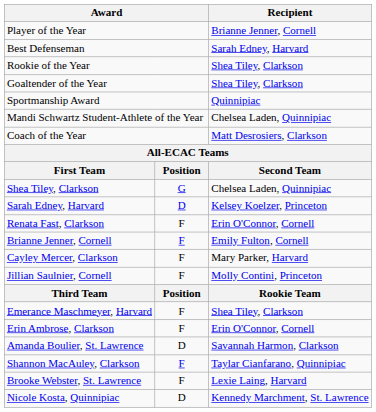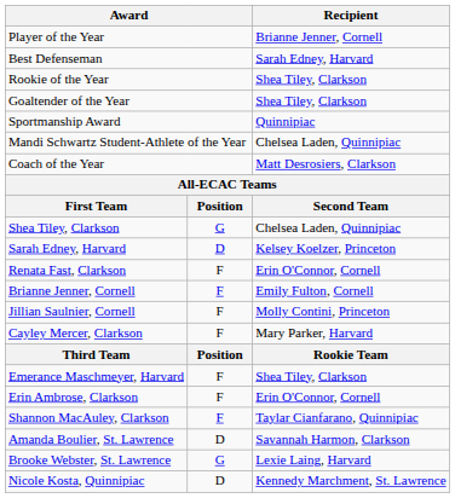 <table class="wikitable">
 <tr>
 <th colspan=2>Award</th>
 <th>Recipient</th>
 </tr>
 <tr>
 <td colspan=2>Player of the Year</td>
 <td><a href='#'>Brianne Jenner</a>, <a href='#'>Cornell</a></td>
 </tr>
 <tr>
 <td colspan=2>Best Defenseman</td>
 <td><a href='#'>Sarah Edney</a>, <a href='#'>Harvard</a></td>
 </tr>
 <tr>
 <td colspan=2>Rookie of the Year</td>
 <td><a href='#'>Shea Tiley</a>, <a href='#'>Clarkson</a></td>
 </tr>
 <tr>
 <td colspan=2>Goaltender of the Year</td>
 <td><a href='#'>Shea Tiley</a>, <a href='#'>Clarkson</a></td>
 </tr>
 <tr>
 <td colspan=2>Sportmanship Award</td>
 <td><a href='#'>Quinnipiac</a></td>
 </tr>
 <tr>
 <td colspan=2>Mandi Schwartz Student-Athlete of the Year</td>
 <td>Chelsea Laden, <a href='#'>Quinnipiac</a></td>
 </tr>
 <tr>
 <td colspan=2>Coach of the Year</td>
 <td><a href='#'>Matt Desrosiers</a>, <a href='#'>Clarkson</a></td>
 </tr>
 <tr>
 <th colspan=3>All-ECAC Teams</th>
 </tr>
 <tr>
 <th>First Team</th>
 <th>  Position  </th>
 <th>Second Team</th>
 </tr>
 <tr>
 <td><a href='#'>Shea Tiley</a>, <a href='#'>Clarkson</a></td>
 <td align=center><a href='#'>G</a></td>
 <td>Chelsea Laden, <a href='#'>Quinnipiac</a></td>
 </tr>
 <tr>
 <td><a href='#'>Sarah Edney</a>, <a href='#'>Harvard</a></td>
 <td align=center><a href='#'>D</a></td>
 <td><a href='#'>Kelsey Koelzer</a>, <a href='#'>Princeton</a></td>
 </tr>
 <tr>
 <td><a href='#'>Renata Fast</a>, <a href='#'>Clarkson</a></td>
 <td align=center>F</td>
 <td><a href='#'>Erin O'Connor</a>, <a href='#'>Cornell</a></td>
 </tr>
 <tr>
 <td><a href='#'>Brianne Jenner</a>, <a href='#'>Cornell</a></td>
 <td align=center><a href='#'>F</a></td>
 <td><a href='#'>Emily Fulton</a>, <a href='#'>Cornell</a></td>
 </tr>
 <tr>
+<td><a href='#'>Jillian Saulnier</a>, <a href='#'>Cornell</a></td>
+<td align=center>F</td>
+<td><a href='#'>Molly Contini</a>, <a href='#'>Princeton</a></td>
+</tr>
+<tr>
 <td><a href='#'>Cayley Mercer</a>, <a href='#'>Clarkson</a></td>
 <td align=center>F</td>
 <td>Mary Parker, <a href='#'>Harvard</a></td>
-</tr>
-<tr>
-<td><a href='#'>Jillian Saulnier</a>, <a href='#'>Cornell</a></td>
-<td align=center>F</td>
-<td><a href='#'>Molly Contini</a>, <a href='#'>Princeton</a></td>
 </tr>
 <tr>
 <th>Third Team</th>
 <th>  Position  </th>
 <th>Rookie Team</th>
 </tr>
 <tr>
 <td><a href='#'>Emerance Maschmeyer</a>, <a href='#'>Harvard</a></td>
 <td align=center>F</td>
 <td><a href='#'>Shea Tiley</a>, <a href='#'>Clarkson</a></td>
 </tr>
 <tr>
 <td><a href='#'>Erin Ambrose</a>, <a href='#'>Clarkson</a></td>
 <td align=center>F</td>
 <td><a href='#'>Erin O'Connor</a>, <a href='#'>Cornell</a></td>
 </tr>
 <tr>
+<td><a href='#'>Shannon MacAuley</a>, <a href='#'>Clarkson</a></td>
+<td align=center><a href='#'>F</a></td>
+<td><a href='#'>Taylar Cianfarano</a>, <a href='#'>Quinnipiac</a></td>
+</tr>
+<tr>
 <td><a href='#'>Amanda Boulier</a>, <a href='#'>St. Lawrence</a></td>
 <td align=center>D</td>
 <td><a href='#'>Savannah Harmon</a>, <a href='#'>Clarkson</a></td>
 </tr>
 <tr>
-<td><a href='#'>Shannon MacAuley</a>, <a href='#'>Clarkson</a></td>
-<td align=center><a href='#'>F</a></td>
-<td><a href='#'>Taylar Cianfarano</a>, <a href='#'>Quinnipiac</a></td>
-</tr>
-<tr>
 <td><a href='#'>Brooke Webster</a>, <a href='#'>St. Lawrence</a></td>
-<td align=center>F</td>
+<td align=center><a href='#'>G</a></td>
 <td><a href='#'>Lexie Laing</a>, <a href='#'>Harvard</a></td>
 </tr>
 <tr>
 <td><a href='#'>Nicole Kosta</a>, <a href='#'>Quinnipiac</a></td>
 <td align=center>D</td>
 <td><a href='#'>Kennedy Marchment</a>, <a href='#'>St. Lawrence</a></td>
 </tr>
 </table>
